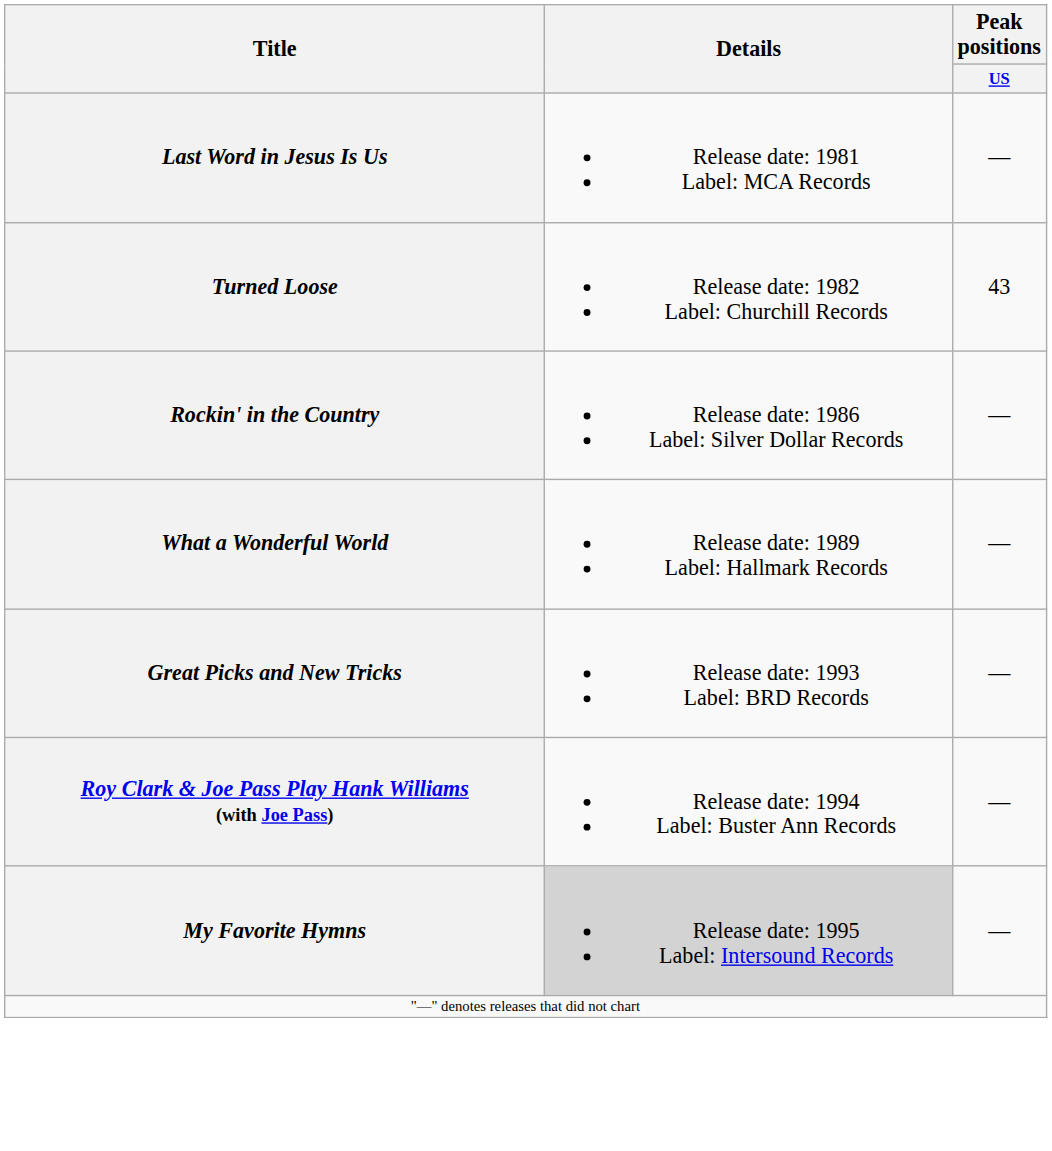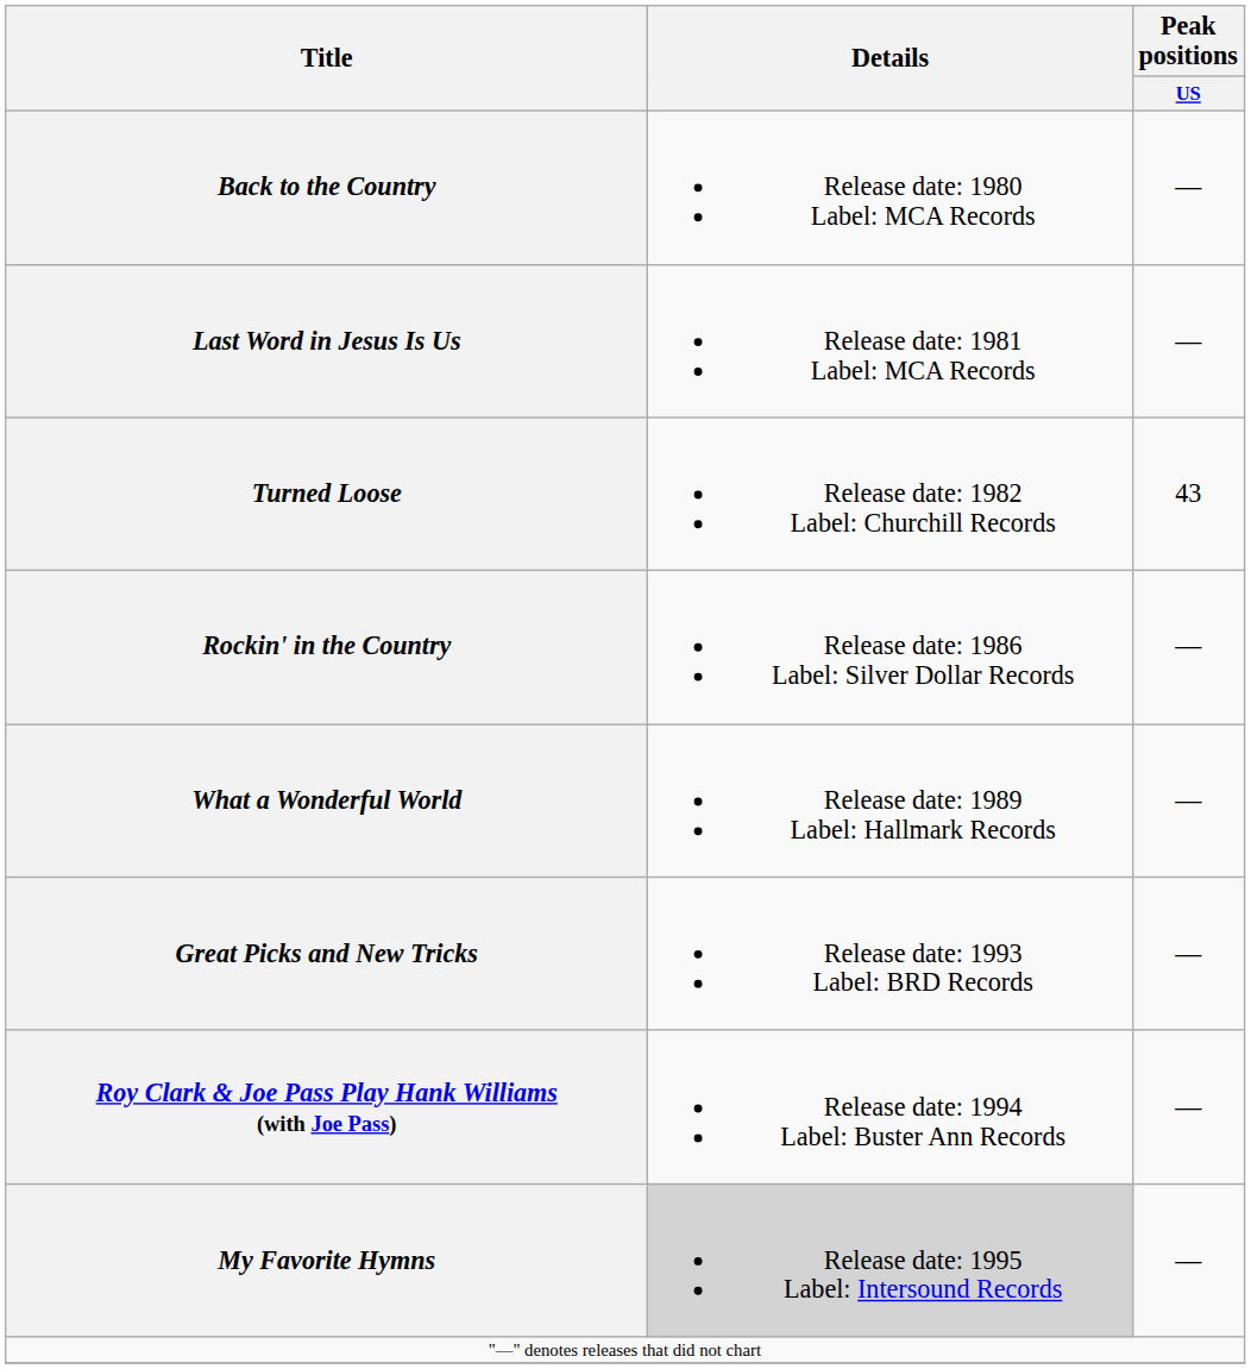 <table class="wikitable plainrowheaders" style="text-align:center;">
 <tr>
 <th rowspan="2" style="width:24em;">Title</th>
 <th rowspan="2" style="width:18em;">Details</th>
 <th>Peak positions</th>
 </tr>
 <tr style="font-size:smaller;">
 <th scope="col" style="width:3em;font-size:90%;"><a href='#'>US </a><br></th>
+</tr>
+<tr>
+<th scope="row"><em>Back to the Country</em></th>
+<td><br><ul><li>Release date: 1980</li><li>Label: MCA Records</li></ul></td>
+<td>—</td>
 </tr>
 <tr>
 <th scope="row"><em>Last Word in Jesus Is Us</em></th>
 <td><br><ul><li>Release date: 1981</li><li>Label: MCA Records</li></ul></td>
 <td>—</td>
 </tr>
 <tr>
 <th scope="row"><em>Turned Loose</em></th>
 <td><br><ul><li>Release date: 1982</li><li>Label: Churchill Records</li></ul></td>
 <td>43</td>
 </tr>
 <tr>
 <th scope="row"><em>Rockin' in the Country</em></th>
 <td><br><ul><li>Release date: 1986</li><li>Label: Silver Dollar Records</li></ul></td>
 <td>—</td>
 </tr>
 <tr>
 <th scope="row"><em>What a Wonderful World</em></th>
 <td><br><ul><li>Release date: 1989</li><li>Label: Hallmark Records</li></ul></td>
 <td>—</td>
 </tr>
 <tr>
 <th scope="row"><em>Great Picks and New Tricks</em></th>
 <td><br><ul><li>Release date: 1993</li><li>Label: BRD Records</li></ul></td>
 <td>—</td>
 </tr>
 <tr>
 <th scope="row"><em><a href='#'>Roy Clark & Joe Pass Play Hank Williams</a></em><br><small>(with <a href='#'>Joe Pass</a>)</small></th>
 <td><br><ul><li>Release date: 1994</li><li>Label: Buster Ann Records</li></ul></td>
 <td>—</td>
 </tr>
 <tr>
 <th scope="row"><em>My Favorite Hymns</em></th>
 <td style="background: lightgrey;"><br><ul><li>Release date: 1995</li><li>Label: <a href='#'>Intersound Records</a></li></ul></td>
 <td>—</td>
 </tr>
 <tr>
 <td colspan="3" style="font-size: 8pt">"—" denotes releases that did not chart</td>
 </tr>
 <tr>
 </tr>
 </table>
